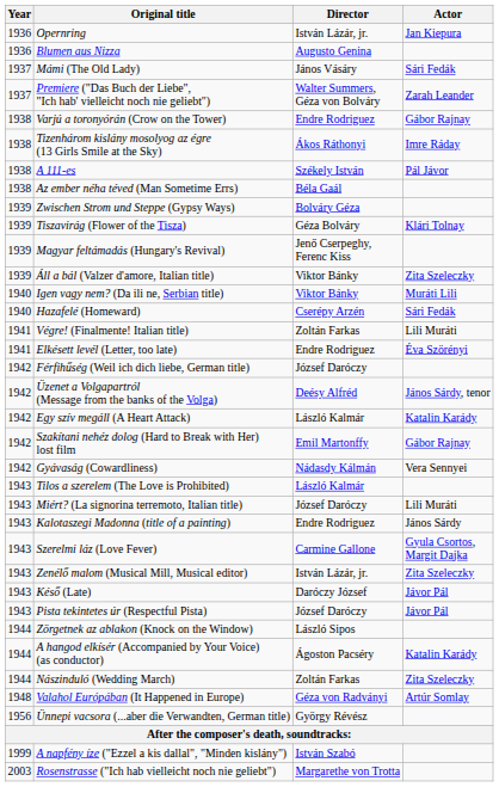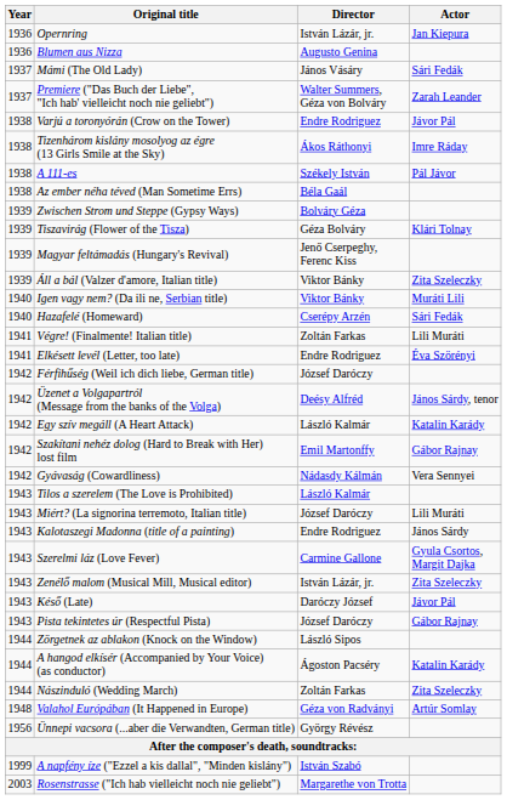 <table class="wikitable">
 <tr>
 <th>Year</th>
 <th>Original title</th>
 <th>Director</th>
 <th>Actor</th>
 </tr>
 <tr>
 <td>1936</td>
 <td><em>Opernring</em></td>
 <td>István Lázár, jr.</td>
 <td><a href='#'>Jan Kiepura</a></td>
 </tr>
 <tr>
 <td>1936</td>
 <td><em><a href='#'>Blumen aus Nizza</a></em> </td>
 <td><a href='#'>Augusto Genina</a></td>
 <td></td>
 </tr>
 <tr>
 <td>1937</td>
 <td><em>Mámi</em> (The Old Lady)</td>
 <td>János Vásáry</td>
 <td><a href='#'>Sári Fedák</a></td>
 </tr>
 <tr>
 <td>1937</td>
 <td><em><a href='#'>Premiere</a></em> ("Das Buch der Liebe",<br>"Ich hab' vielleicht noch nie geliebt")</td>
 <td><a href='#'>Walter Summers</a>,<br>Géza von Bolváry</td>
 <td><a href='#'>Zarah Leander</a></td>
 </tr>
 <tr>
 <td>1938</td>
 <td><em>Varjú a toronyórán</em> (Crow on the Tower)</td>
 <td><a href='#'>Endre Rodriguez</a></td>
-<td><a href='#'>Gábor Rajnay</a></td>
+<td><a href='#'>Jávor Pál</a></td>
 </tr>
 <tr>
 <td>1938</td>
 <td><em>Tizenhárom kislány mosolyog az égre</em> <br>(13 Girls Smile at the Sky)</td>
 <td><a href='#'>Ákos Ráthonyi</a></td>
 <td><a href='#'>Imre Ráday</a></td>
 </tr>
 <tr>
 <td>1938</td>
 <td><em><a href='#'>A 111-es</a></em></td>
 <td><a href='#'>Székely István</a></td>
 <td><a href='#'>Pál Jávor</a></td>
 </tr>
 <tr>
 <td>1938</td>
 <td><em>Az ember néha téved</em> (Man Sometime Errs)</td>
 <td><a href='#'>Béla Gaál</a></td>
 <td></td>
 </tr>
 <tr>
 <td>1939</td>
 <td><em>Zwischen Strom und Steppe</em> (Gypsy Ways)</td>
 <td><a href='#'>Bolváry Géza</a></td>
 <td></td>
 </tr>
 <tr>
 <td>1939</td>
 <td><em>Tiszavirág</em> (Flower of the <a href='#'>Tisza</a>)</td>
 <td>Géza Bolváry</td>
 <td><a href='#'>Klári Tolnay</a></td>
 </tr>
 <tr>
 <td>1939</td>
 <td><em>Magyar feltámadás</em> (Hungary's Revival)</td>
 <td>Jenő Cserpeghy,<br>Ferenc Kiss</td>
 <td></td>
 </tr>
 <tr>
 <td>1939</td>
 <td><em>Áll a bál</em> (Valzer d'amore, Italian title)</td>
 <td>Viktor Bánky</td>
 <td><a href='#'>Zita Szeleczky</a></td>
 </tr>
 <tr>
 <td>1940</td>
 <td><em>Igen vagy nem?</em> (Da ili ne, <a href='#'>Serbian</a> title)</td>
 <td><a href='#'>Viktor Bánky</a></td>
 <td><a href='#'>Muráti Lili</a></td>
 </tr>
 <tr>
 <td>1940</td>
 <td><em>Hazafelé</em> (Homeward)</td>
 <td><a href='#'>Cserépy Arzén</a></td>
 <td><a href='#'>Sári Fedák</a></td>
 </tr>
 <tr>
 <td>1941</td>
 <td><em>Végre!</em> (Finalmente! Italian title)</td>
 <td>Zoltán Farkas</td>
 <td>Lili Muráti</td>
 </tr>
 <tr>
 <td>1941</td>
 <td><em>Elkésett levél</em> (Letter, too late)</td>
 <td>Endre Rodriguez</td>
 <td><a href='#'>Éva Szörényi</a></td>
 </tr>
 <tr>
 <td>1942</td>
 <td><em>Férfihűség</em> (Weil ich dich liebe, German title)</td>
 <td>József Daróczy</td>
 <td></td>
 </tr>
 <tr>
 <td>1942</td>
 <td><em>Üzenet a Volgapartról</em> <br>(Message from the banks of the <a href='#'>Volga</a>)</td>
 <td><a href='#'>Deésy Alfréd</a></td>
 <td><a href='#'>János Sárdy</a>, tenor</td>
 </tr>
 <tr>
 <td>1942</td>
 <td><em>Egy szív megáll</em> (A Heart Attack)</td>
 <td>László Kalmár</td>
 <td><a href='#'>Katalin Karády</a></td>
 </tr>
 <tr>
 <td>1942</td>
 <td><em>Szakítani nehéz dolog</em> (Hard to Break with Her)<br>lost film</td>
 <td><a href='#'>Emil Martonffy</a></td>
 <td><a href='#'>Gábor Rajnay</a></td>
 </tr>
 <tr>
 <td>1942</td>
 <td><em>Gyávaság</em> (Cowardliness)</td>
 <td><a href='#'>Nádasdy Kálmán</a></td>
 <td>Vera Sennyei</td>
 </tr>
 <tr>
 <td>1943</td>
 <td><em>Tilos a szerelem</em> (The Love is Prohibited)</td>
 <td><a href='#'>László Kalmár</a></td>
 <td></td>
 </tr>
 <tr>
 <td>1943</td>
 <td><em>Miért?</em> (La signorina terremoto, Italian title)</td>
 <td>József Daróczy</td>
 <td>Lili Muráti</td>
 </tr>
 <tr>
 <td>1943</td>
 <td><em>Kalotaszegi Madonna</em> (<em>title of a painting</em>)</td>
 <td>Endre Rodriguez</td>
 <td>János Sárdy</td>
 </tr>
 <tr>
 <td>1943</td>
 <td><em>Szerelmi láz</em> (Love Fever)</td>
 <td><a href='#'>Carmine Gallone</a></td>
 <td><a href='#'>Gyula Csortos</a>,<br> <a href='#'>Margit Dajka</a></td>
 </tr>
 <tr>
 <td>1943</td>
 <td><em>Zenélő malom</em> (Musical Mill, Musical editor)</td>
 <td>István Lázár, jr.</td>
 <td><a href='#'>Zita Szeleczky</a></td>
 </tr>
 <tr>
 <td>1943</td>
 <td><em>Késő</em> (Late)</td>
 <td>Daróczy József</td>
 <td><a href='#'>Jávor Pál</a></td>
 </tr>
 <tr>
 <td>1943</td>
 <td><em>Pista tekintetes úr</em> (Respectful Pista)</td>
 <td>József Daróczy</td>
-<td><a href='#'>Jávor Pál</a></td>
+<td><a href='#'>Gábor Rajnay</a></td>
 </tr>
 <tr>
 <td>1944</td>
 <td><em>Zörgetnek az ablakon</em> (Knock on the Window)</td>
 <td>László Sipos</td>
 <td></td>
 </tr>
 <tr>
 <td>1944</td>
 <td><em>A hangod elkísér</em> (Accompanied by Your Voice)<br>(as conductor)</td>
 <td>Ágoston Pacséry</td>
 <td><a href='#'>Katalin Karády</a></td>
 </tr>
 <tr>
 <td>1944</td>
 <td><em>Nászinduló</em> (Wedding March)</td>
 <td>Zoltán Farkas</td>
 <td><a href='#'>Zita Szeleczky</a></td>
 </tr>
 <tr>
 <td>1948</td>
 <td><em><a href='#'>Valahol Európában</a></em> (It Happened in Europe)</td>
 <td><a href='#'>Géza von Radványi</a></td>
 <td><a href='#'>Artúr Somlay</a></td>
 </tr>
 <tr>
 <td>1956</td>
 <td><em>Ünnepi vacsora</em> (...aber die Verwandten, German title)</td>
 <td>György Révész</td>
 <td></td>
 </tr>
 <tr>
 <th colspan="4">After the composer's death, soundtracks:</th>
 </tr>
 <tr>
 <td>1999</td>
 <td><em><a href='#'>A napfény íze</a></em> ("Ezzel a kis dallal", "Minden kislány")</td>
 <td><a href='#'>István Szabó</a></td>
 <td></td>
 </tr>
 <tr>
 <td>2003</td>
 <td><em><a href='#'>Rosenstrasse</a></em> ("Ich hab vielleicht noch nie geliebt")</td>
 <td><a href='#'>Margarethe von Trotta</a></td>
 <td></td>
 </tr>
 </table>
